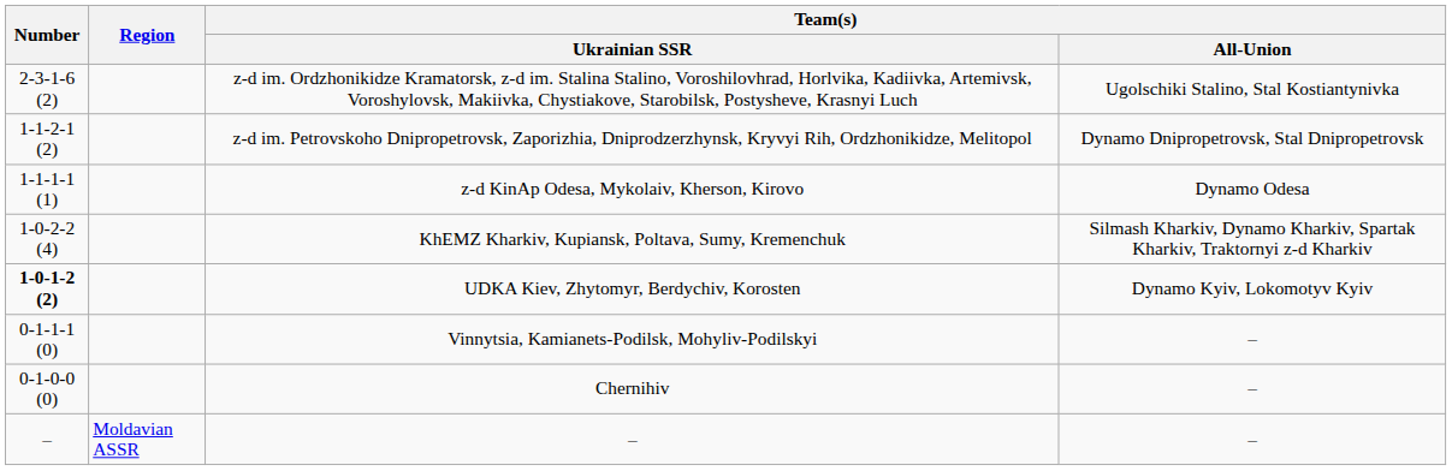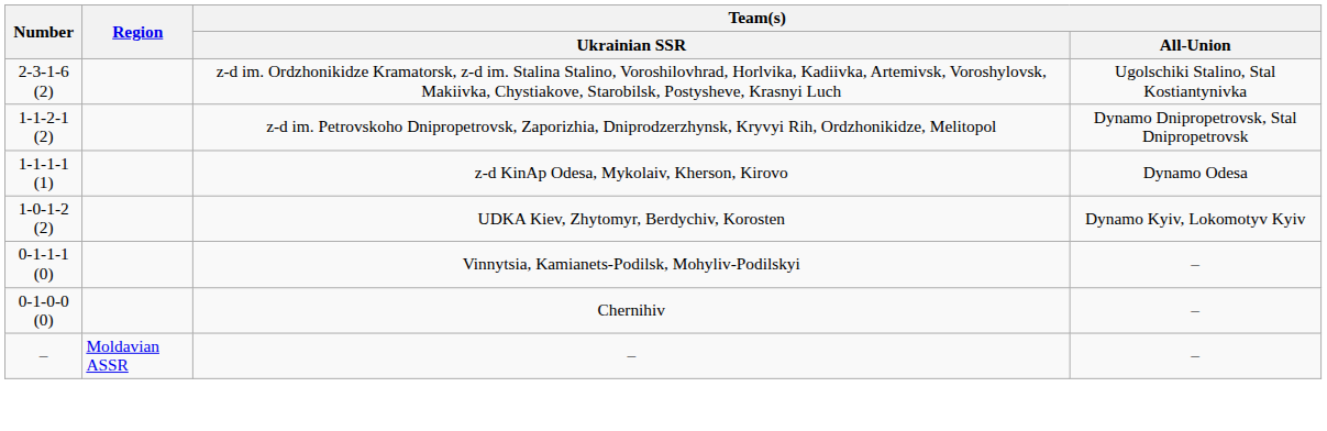 <table class="wikitable" style="text-align:center">
 <tr>
 <th rowspan=2>Number</th>
 <th rowspan=2><a href='#'>Region</a></th>
 <th colspan=2>Team(s)</th>
 </tr>
 <tr>
 <th>Ukrainian SSR</th>
 <th>All-Union</th>
 </tr>
 <tr>
 <td rowspan="1">2-3-1-6 (2)</td>
 <td align="left"></td>
 <td>z-d im. Ordzhonikidze Kramatorsk, z-d im. Stalina Stalino, Voroshilovhrad, Horlvika, Kadiivka, Artemivsk, Voroshylovsk, Makiivka, Chystiakove, Starobilsk, Postysheve, Krasnyi Luch</td>
 <td>Ugolschiki Stalino, Stal Kostiantynivka</td>
 </tr>
 <tr>
 <td rowspan="1">1-1-2-1 (2)</td>
 <td align="left"></td>
 <td>z-d im. Petrovskoho Dnipropetrovsk, Zaporizhia, Dniprodzerzhynsk, Kryvyi Rih, Ordzhonikidze, Melitopol</td>
 <td>Dynamo Dnipropetrovsk, Stal Dnipropetrovsk</td>
 </tr>
 <tr>
 <td rowspan="1">1-1-1-1 (1)</td>
 <td align="left"></td>
 <td>z-d KinAp Odesa, Mykolaiv, Kherson, Kirovo</td>
 <td>Dynamo Odesa</td>
 </tr>
 <tr>
-<td rowspan="1">1-0-2-2 (4)</td>
-<td align="left"></td>
-<td>KhEMZ Kharkiv, Kupiansk, Poltava, Sumy, Kremenchuk</td>
-<td>Silmash Kharkiv, Dynamo Kharkiv, Spartak Kharkiv, Traktornyi z-d Kharkiv</td>
-</tr>
-<tr>
-<td rowspan="1"><strong>1-0-1-2 (2)</strong></td>
+<td rowspan="1">1-0-1-2 (2)</td>
 <td align="left"></td>
 <td>UDKA Kiev, Zhytomyr, Berdychiv, Korosten</td>
 <td>Dynamo Kyiv, Lokomotyv Kyiv</td>
 </tr>
 <tr>
 <td rowspan="1">0-1-1-1 (0)</td>
 <td align="left"></td>
 <td>Vinnytsia, Kamianets-Podilsk, Mohyliv-Podilskyi</td>
 <td>–</td>
 </tr>
 <tr>
 <td rowspan="1">0-1-0-0 (0)</td>
 <td align="left"></td>
 <td>Chernihiv</td>
 <td>–</td>
 </tr>
 <tr>
 <td rowspan="1">–</td>
 <td align="left"> <a href='#'>Moldavian ASSR</a></td>
 <td>–</td>
 <td>–</td>
 </tr>
 </table>
